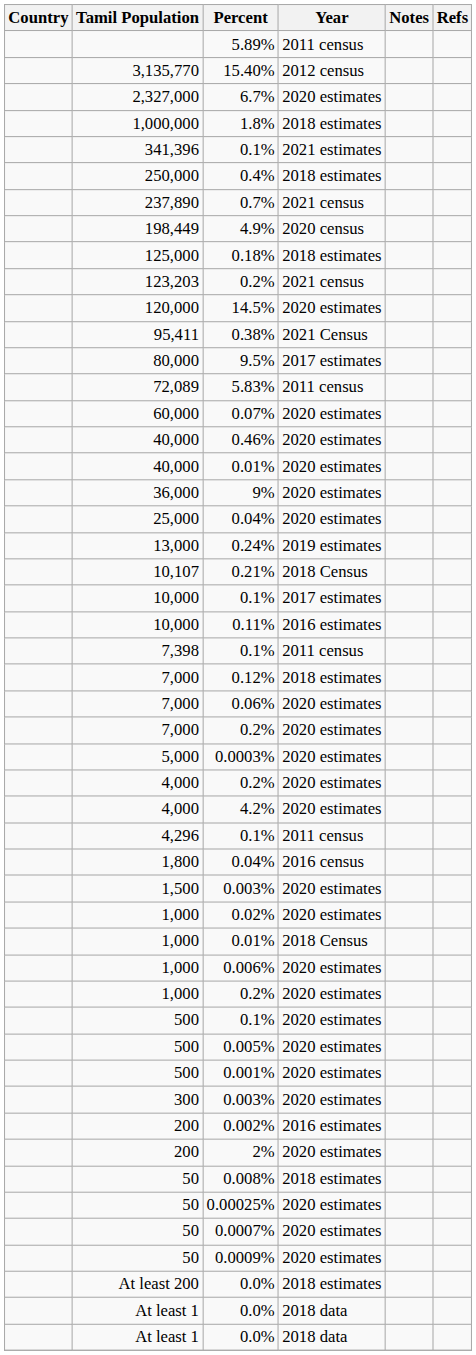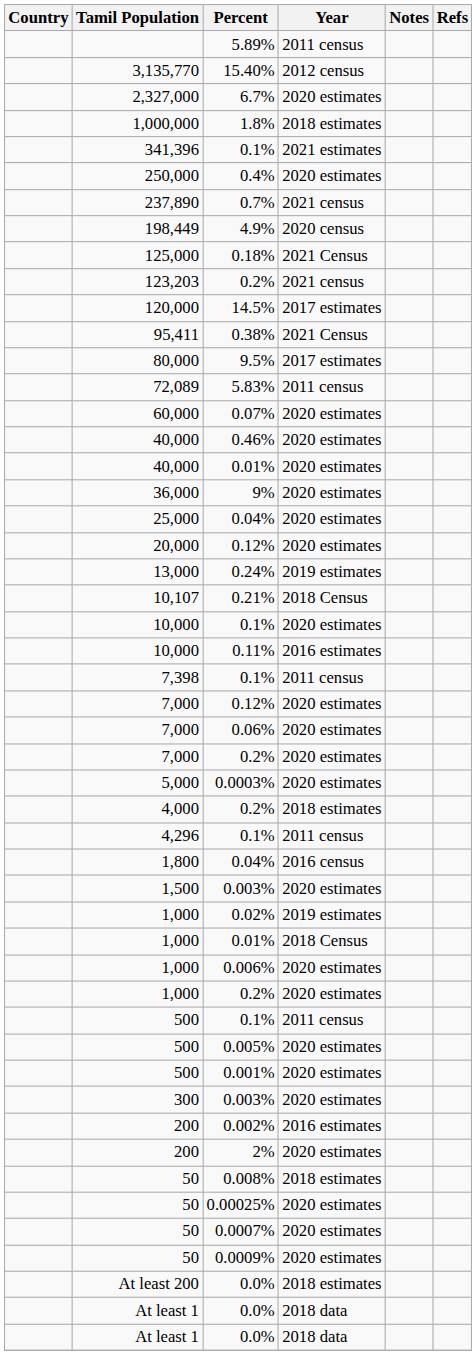 <table class="wikitable plainrowheaders sortable" style="font-size:100%; text-align:left;">
 <tr>
 <th scope=col>Country</th>
 <th scope=col>Tamil Population</th>
 <th scope=col>Percent</th>
 <th scope=col>Year</th>
 <th scope=col>Notes</th>
 <th scope=col class=unsortable>Refs</th>
 </tr>
 <tr>
 <td></td>
 <td align=right></td>
 <td align=right>5.89%</td>
 <td>2011 census</td>
 <td></td>
 <td></td>
 </tr>
 <tr>
 <td></td>
 <td align=right>3,135,770</td>
 <td align=right>15.40%</td>
 <td>2012 census</td>
 <td></td>
 <td></td>
 </tr>
 <tr>
 <td></td>
 <td align=right>2,327,000</td>
 <td align=right>6.7%</td>
 <td>2020 estimates</td>
 <td></td>
 <td></td>
 </tr>
 <tr>
 <td></td>
 <td align=right>1,000,000</td>
 <td align=right>1.8%</td>
 <td>2018 estimates</td>
 <td></td>
 <td></td>
 </tr>
 <tr>
 <td></td>
 <td align=right>341,396</td>
 <td align=right>0.1%</td>
 <td>2021 estimates</td>
 <td></td>
 <td></td>
 </tr>
 <tr>
 <td></td>
 <td align=right>250,000</td>
 <td align=right>0.4%</td>
-<td>2018 estimates</td>
+<td>2020 estimates</td>
 <td></td>
 <td></td>
 </tr>
 <tr>
 <td></td>
 <td align=right>237,890</td>
 <td align=right>0.7%</td>
 <td>2021 census</td>
 <td></td>
 <td></td>
 </tr>
 <tr>
 <td></td>
 <td align=right>198,449</td>
 <td align=right>4.9%</td>
 <td>2020 census</td>
 <td></td>
 <td></td>
 </tr>
 <tr>
 <td></td>
 <td align=right>125,000</td>
 <td align=right>0.18%</td>
-<td>2018 estimates</td>
+<td>2021 Census</td>
 <td></td>
 <td></td>
 </tr>
 <tr>
 <td></td>
 <td align=right>123,203</td>
 <td align=right>0.2%</td>
 <td>2021 census</td>
 <td></td>
 <td></td>
 </tr>
 <tr>
 <td></td>
 <td align=right>120,000</td>
 <td align=right>14.5%</td>
-<td>2020 estimates</td>
+<td>2017 estimates</td>
 <td></td>
 <td></td>
 </tr>
 <tr>
 <td></td>
 <td align=right>95,411</td>
 <td align=right>0.38%</td>
 <td>2021 Census</td>
 <td></td>
 <td></td>
 </tr>
 <tr>
 <td></td>
 <td align=right>80,000</td>
 <td align=right>9.5%</td>
 <td>2017 estimates</td>
 <td></td>
 <td></td>
 </tr>
 <tr>
 <td></td>
 <td align=right>72,089</td>
 <td align=right>5.83%</td>
 <td>2011 census</td>
 <td></td>
 <td></td>
 </tr>
 <tr>
 <td></td>
 <td align=right>60,000</td>
 <td align=right>0.07%</td>
 <td>2020 estimates</td>
 <td></td>
 <td></td>
 </tr>
 <tr>
 <td></td>
 <td align=right>40,000</td>
 <td align=right>0.46%</td>
 <td>2020 estimates</td>
 <td></td>
 <td></td>
 </tr>
 <tr>
 <td></td>
 <td align=right>40,000</td>
 <td align=right>0.01%</td>
 <td>2020 estimates</td>
 <td></td>
 <td></td>
 </tr>
 <tr>
 <td></td>
 <td align=right>36,000</td>
 <td align=right>9%</td>
 <td>2020 estimates</td>
 <td></td>
 <td></td>
 </tr>
 <tr>
 <td></td>
 <td align=right>25,000</td>
 <td align=right>0.04%</td>
 <td>2020 estimates</td>
 <td></td>
 <td></td>
 </tr>
 <tr>
 <td></td>
+<td align=right>20,000</td>
+<td align=right>0.12%</td>
+<td>2020 estimates</td>
+<td></td>
+<td></td>
+</tr>
+<tr>
+<td></td>
 <td align=right>13,000</td>
 <td align=right>0.24%</td>
 <td>2019 estimates</td>
 <td></td>
 <td></td>
 </tr>
 <tr>
 <td></td>
 <td align=right>10,107</td>
 <td align="right">0.21%</td>
 <td>2018 Census</td>
 <td></td>
 <td></td>
 </tr>
 <tr>
 <td></td>
 <td align=right>10,000</td>
 <td align=right>0.1%</td>
-<td>2017 estimates</td>
+<td>2020 estimates</td>
 <td></td>
 <td></td>
 </tr>
 <tr>
 <td></td>
 <td align=right>10,000</td>
 <td align=right>0.11%</td>
 <td>2016 estimates</td>
 <td></td>
 <td></td>
 </tr>
 <tr>
 <td></td>
 <td align=right>7,398</td>
 <td align=right>0.1%</td>
 <td>2011 census</td>
 <td></td>
 <td></td>
 </tr>
 <tr>
 <td></td>
 <td align=right>7,000</td>
 <td align=right>0.12%</td>
-<td>2018 estimates</td>
+<td>2020 estimates</td>
 <td></td>
 <td></td>
 </tr>
 <tr>
 <td></td>
 <td align=right>7,000</td>
 <td align=right>0.06%</td>
 <td>2020 estimates</td>
 <td></td>
 <td></td>
 </tr>
 <tr>
 <td></td>
 <td align=right>7,000</td>
 <td align=right>0.2%</td>
 <td>2020 estimates</td>
 <td></td>
 <td></td>
 </tr>
 <tr>
 <td></td>
 <td align=right>5,000</td>
 <td align=right>0.0003%</td>
 <td>2020 estimates</td>
 <td></td>
 <td></td>
 </tr>
 <tr>
 <td></td>
 <td align=right>4,000</td>
 <td align=right>0.2%</td>
-<td>2020 estimates</td>
-<td></td>
-<td></td>
-</tr>
-<tr>
-<td></td>
-<td align=right>4,000</td>
-<td align=right>4.2%</td>
-<td>2020 estimates</td>
+<td>2018 estimates</td>
 <td></td>
 <td></td>
 </tr>
 <tr>
 <td></td>
 <td align=right>4,296</td>
 <td align=right>0.1%</td>
 <td>2011 census</td>
 <td></td>
 <td></td>
 </tr>
 <tr>
 <td></td>
 <td align=right>1,800</td>
 <td align=right>0.04%</td>
 <td>2016 census</td>
 <td></td>
 <td></td>
 </tr>
 <tr>
 <td></td>
 <td align=right>1,500</td>
 <td align=right>0.003%</td>
 <td>2020 estimates</td>
 <td></td>
 <td></td>
 </tr>
 <tr>
 <td></td>
 <td align=right>1,000</td>
 <td align=right>0.02%</td>
-<td>2020 estimates</td>
+<td>2019 estimates</td>
 <td></td>
 <td></td>
 </tr>
 <tr>
 <td></td>
 <td align=right>1,000</td>
 <td align=right>0.01%</td>
 <td>2018 Census</td>
 <td></td>
 <td></td>
 </tr>
 <tr>
 <td></td>
 <td align=right>1,000</td>
 <td align=right>0.006%</td>
 <td>2020 estimates</td>
 <td></td>
 <td></td>
 </tr>
 <tr>
 <td></td>
 <td align=right>1,000</td>
 <td align=right>0.2%</td>
 <td>2020 estimates</td>
 <td></td>
 <td></td>
 </tr>
 <tr>
 <td></td>
 <td align=right>500</td>
 <td align=right>0.1%</td>
-<td>2020 estimates</td>
+<td>2011 census</td>
 <td></td>
 <td></td>
 </tr>
 <tr>
 <td></td>
 <td align=right>500</td>
 <td align=right>0.005%</td>
 <td>2020 estimates</td>
 <td></td>
 <td></td>
 </tr>
 <tr>
 <td></td>
 <td align=right>500</td>
 <td align=right>0.001%</td>
 <td>2020 estimates</td>
 <td></td>
 <td></td>
 </tr>
 <tr>
 <td></td>
 <td align=right>300</td>
 <td align=right>0.003%</td>
 <td>2020 estimates</td>
 <td></td>
 <td></td>
 </tr>
 <tr>
 <td></td>
 <td align=right>200</td>
 <td align=right>0.002%</td>
 <td>2016 estimates</td>
 <td></td>
 <td></td>
 </tr>
 <tr>
 <td></td>
 <td align=right>200</td>
 <td align=right>2%</td>
 <td>2020 estimates</td>
 <td></td>
 <td></td>
 </tr>
 <tr>
 <td></td>
 <td align=right>50</td>
 <td align=right>0.008%</td>
 <td>2018 estimates</td>
 <td></td>
 <td></td>
 </tr>
 <tr>
 <td></td>
 <td align=right>50</td>
 <td align=right>0.00025%</td>
 <td>2020 estimates</td>
 <td></td>
 <td></td>
 </tr>
 <tr>
 <td></td>
 <td align=right>50</td>
 <td align=right>0.0007%</td>
 <td>2020 estimates</td>
 <td></td>
 <td></td>
 </tr>
 <tr>
 <td></td>
 <td align=right>50</td>
 <td align=right>0.0009%</td>
 <td>2020 estimates</td>
 <td></td>
 <td></td>
 </tr>
 <tr>
 <td></td>
 <td align=right>At least 200</td>
 <td align=right>0.0%</td>
 <td>2018 estimates</td>
 <td></td>
 <td></td>
 </tr>
 <tr>
 <td></td>
 <td align=right>At least 1</td>
 <td align=right>0.0%</td>
 <td>2018 data</td>
 <td></td>
 <td></td>
 </tr>
 <tr>
 <td></td>
 <td align=right>At least 1</td>
 <td align=right>0.0%</td>
 <td>2018 data</td>
 <td></td>
 <td></td>
 </tr>
 <tr>
 </tr>
 </table>
